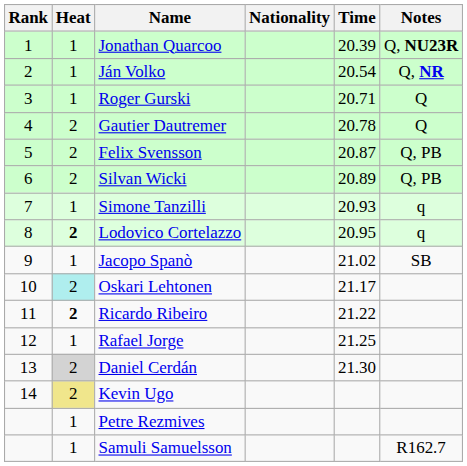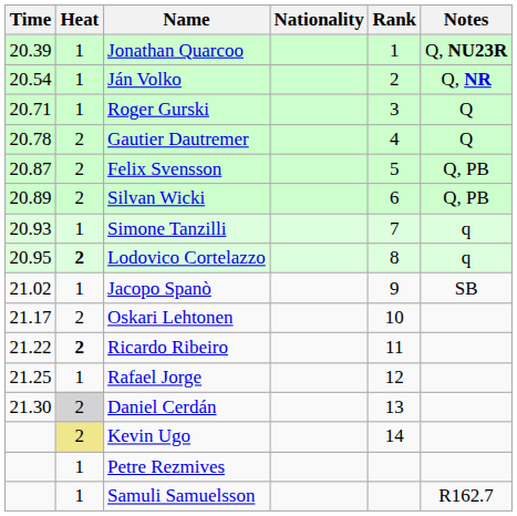 <table class="wikitable sortable" style="text-align:center">
 <tr>
-<th>Rank</th>
+<th>Time</th>
 <th>Heat</th>
 <th>Name</th>
 <th>Nationality</th>
-<th>Time</th>
+<th>Rank</th>
 <th>Notes</th>
 </tr>
 <tr bgcolor=ccffcc>
-<td>1</td>
+<td>20.39</td>
 <td>1</td>
 <td align=left><a href='#'>Jonathan Quarcoo</a></td>
 <td align=left></td>
-<td>20.39</td>
+<td>1</td>
 <td>Q, <strong>NU23R</strong></td>
 </tr>
 <tr bgcolor=ccffcc>
-<td>2</td>
+<td>20.54</td>
 <td>1</td>
 <td align=left><a href='#'>Ján Volko</a></td>
 <td align=left></td>
-<td>20.54</td>
+<td>2</td>
 <td>Q, <strong><a href='#'>NR</a></strong></td>
 </tr>
 <tr bgcolor=ccffcc>
-<td>3</td>
+<td>20.71</td>
 <td>1</td>
 <td align=left><a href='#'>Roger Gurski</a></td>
 <td align=left></td>
-<td>20.71</td>
+<td>3</td>
 <td>Q</td>
 </tr>
 <tr bgcolor=ccffcc>
-<td>4</td>
+<td>20.78</td>
 <td>2</td>
 <td align=left><a href='#'>Gautier Dautremer</a></td>
 <td align=left></td>
-<td>20.78</td>
+<td>4</td>
 <td>Q</td>
 </tr>
 <tr bgcolor=ccffcc>
-<td>5</td>
+<td>20.87</td>
 <td>2</td>
 <td align=left><a href='#'>Felix Svensson</a></td>
 <td align=left></td>
-<td>20.87</td>
+<td>5</td>
 <td>Q, PB</td>
 </tr>
 <tr bgcolor=ccffcc>
-<td>6</td>
+<td>20.89</td>
 <td>2</td>
 <td align=left><a href='#'>Silvan Wicki</a></td>
 <td align=left></td>
-<td>20.89</td>
+<td>6</td>
 <td>Q, PB</td>
 </tr>
 <tr bgcolor=ddffdd>
-<td>7</td>
+<td>20.93</td>
 <td>1</td>
 <td align=left><a href='#'>Simone Tanzilli</a></td>
 <td align=left></td>
-<td>20.93</td>
+<td>7</td>
 <td>q</td>
 </tr>
 <tr bgcolor=ddffdd>
-<td>8</td>
+<td>20.95</td>
 <td><strong>2</strong></td>
 <td align=left><a href='#'>Lodovico Cortelazzo</a></td>
 <td align=left></td>
-<td>20.95</td>
+<td>8</td>
 <td>q</td>
 </tr>
 <tr>
-<td>9</td>
+<td>21.02</td>
 <td>1</td>
 <td align=left><a href='#'>Jacopo Spanò</a></td>
 <td align=left></td>
-<td>21.02</td>
+<td>9</td>
 <td>SB</td>
 </tr>
 <tr>
-<td>10</td>
-<td style="background: paleturquoise;">2</td>
+<td>21.17</td>
+<td>2</td>
 <td align=left><a href='#'>Oskari Lehtonen</a></td>
 <td align=left></td>
-<td>21.17</td>
+<td>10</td>
 <td></td>
 </tr>
 <tr>
-<td>11</td>
+<td>21.22</td>
 <td><strong>2</strong></td>
 <td align=left><a href='#'>Ricardo Ribeiro</a></td>
 <td align=left></td>
-<td>21.22</td>
+<td>11</td>
 <td></td>
 </tr>
 <tr>
-<td>12</td>
+<td>21.25</td>
 <td>1</td>
 <td align=left><a href='#'>Rafael Jorge</a></td>
 <td align=left></td>
-<td>21.25</td>
+<td>12</td>
 <td></td>
 </tr>
 <tr>
-<td>13</td>
+<td>21.30</td>
 <td style="background: lightgrey;">2</td>
 <td align=left><a href='#'>Daniel Cerdán</a></td>
 <td align=left></td>
-<td>21.30</td>
+<td>13</td>
 <td></td>
 </tr>
 <tr>
-<td>14</td>
+<td></td>
 <td style="background: khaki;">2</td>
 <td align=left><a href='#'>Kevin Ugo</a></td>
 <td align=left></td>
-<td></td>
+<td>14</td>
 <td></td>
 </tr>
 <tr>
 <td></td>
 <td>1</td>
 <td align=left><a href='#'>Petre Rezmives</a></td>
 <td align=left></td>
 <td></td>
 <td></td>
 </tr>
 <tr>
 <td></td>
 <td>1</td>
 <td align=left><a href='#'>Samuli Samuelsson</a></td>
 <td align=left></td>
 <td></td>
 <td>R162.7</td>
 </tr>
 </table>
